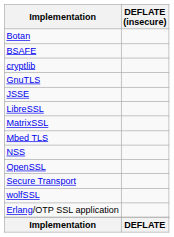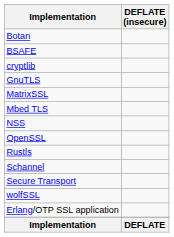 <table class="wikitable sortable sort-under" style="text-align: left; font-size: smaller">
 <tr>
 <th>Implementation</th>
 <th>DEFLATE<br>(insecure)</th>
 </tr>
 <tr>
 <td><a href='#'>Botan</a></td>
 <td></td>
 </tr>
 <tr>
 <td><a href='#'>BSAFE</a></td>
 <td></td>
 </tr>
 <tr>
 <td><a href='#'>cryptlib</a></td>
 <td></td>
 </tr>
 <tr>
 <td><a href='#'>GnuTLS</a></td>
 <td></td>
 </tr>
 <tr>
-<td><a href='#'>JSSE</a></td>
-<td></td>
-</tr>
-<tr>
-<td><a href='#'>LibreSSL</a></td>
-<td></td>
-</tr>
-<tr>
 <td><a href='#'>MatrixSSL</a></td>
 <td></td>
 </tr>
 <tr>
 <td><a href='#'>Mbed TLS</a></td>
 <td></td>
 </tr>
 <tr>
 <td><a href='#'>NSS</a></td>
 <td></td>
 </tr>
 <tr>
 <td><a href='#'>OpenSSL</a></td>
+<td></td>
+</tr>
+<tr>
+<td><a href='#'>Rustls</a></td>
+<td></td>
+</tr>
+<tr>
+<td><a href='#'>Schannel</a></td>
 <td></td>
 </tr>
 <tr>
 <td><a href='#'>Secure Transport</a></td>
 <td></td>
 </tr>
 <tr>
 <td><a href='#'>wolfSSL</a></td>
 <td></td>
 </tr>
 <tr>
 <td><a href='#'>Erlang</a>/OTP SSL application</td>
 <td></td>
 </tr>
 <tr>
 </tr>
 <tr class="sortbottom">
 <th>Implementation</th>
 <th>DEFLATE</th>
 </tr>
 </table>
